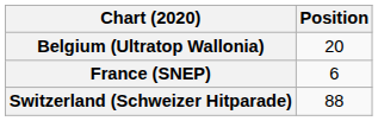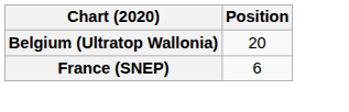 <table class="wikitable sortable plainrowheaders" style="text-align:center">
 <tr>
 <th scope="col">Chart (2020)</th>
 <th scope="col">Position</th>
 </tr>
 <tr>
 <th scope="row">Belgium (Ultratop Wallonia)</th>
 <td>20</td>
 </tr>
 <tr>
 <th scope="row">France (SNEP)</th>
 <td>6</td>
 </tr>
-<tr>
-<th scope="row">Switzerland (Schweizer Hitparade)</th>
-<td>88</td>
-</tr>
 </table>
